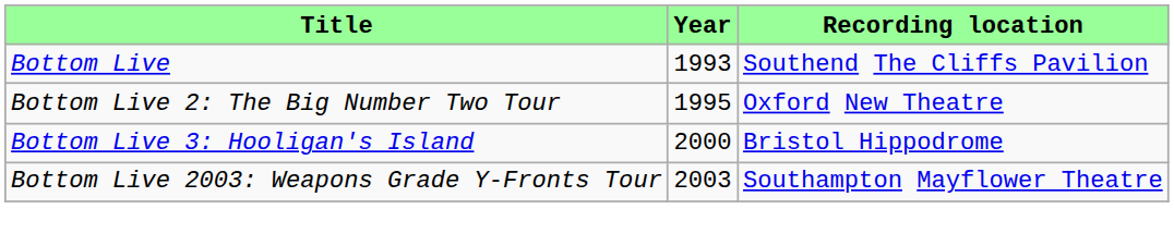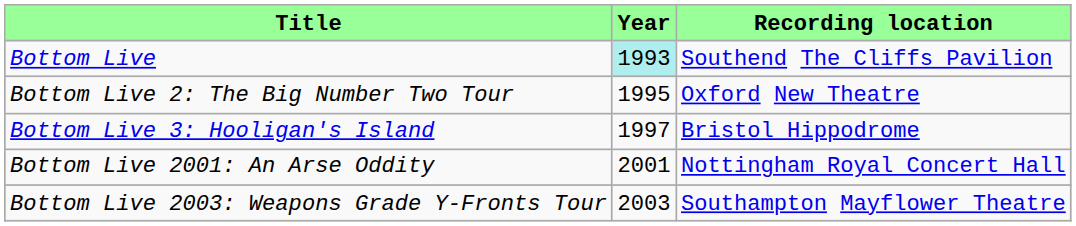 <table class="wikitable">
 <tr>
 <th style="background:#9f9;">Title</th>
 <th style="background:#9f9;">Year</th>
 <th style="background:#9f9;">Recording location</th>
 </tr>
 <tr>
 <td><em><a href='#'>Bottom Live</a></em></td>
-<td>1993</td>
+<td style="background: paleturquoise;">1993</td>
 <td><a href='#'>Southend</a> <a href='#'>The Cliffs Pavilion</a></td>
 </tr>
 <tr>
 <td><em>Bottom Live 2: The Big Number Two Tour</em></td>
 <td>1995</td>
 <td><a href='#'>Oxford</a> <a href='#'>New Theatre</a></td>
 </tr>
 <tr>
 <td><em><a href='#'>Bottom Live 3: Hooligan's Island</a></em></td>
-<td>2000</td>
+<td>1997</td>
 <td><a href='#'>Bristol Hippodrome</a></td>
+</tr>
+<tr>
+<td><em>Bottom Live 2001: An Arse Oddity</em></td>
+<td>2001</td>
+<td><a href='#'>Nottingham Royal Concert Hall</a></td>
 </tr>
 <tr>
 <td><em>Bottom Live 2003: Weapons Grade Y-Fronts Tour</em></td>
 <td>2003</td>
 <td><a href='#'>Southampton</a> <a href='#'>Mayflower Theatre</a></td>
 </tr>
 </table>
